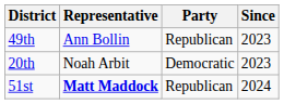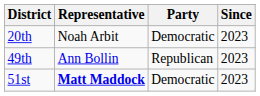 <table class="wikitable">
 <tr>
 <th>District</th>
 <th>Representative</th>
 <th>Party</th>
 <th>Since</th>
 </tr>
 <tr>
+<td><a href='#'>20th</a></td>
+<td>Noah Arbit</td>
+<td>Democratic</td>
+<td>2023</td>
+</tr>
+<tr>
 <td><a href='#'>49th</a></td>
 <td><a href='#'>Ann Bollin</a></td>
 <td>Republican</td>
 <td>2023</td>
 </tr>
 <tr>
-<td><a href='#'>20th</a></td>
-<td>Noah Arbit</td>
+<td><a href='#'>51st</a></td>
+<td><strong><a href='#'>Matt Maddock</a></strong></td>
 <td>Democratic</td>
 <td>2023</td>
 </tr>
-<tr>
-<td><a href='#'>51st</a></td>
-<td><strong><a href='#'>Matt Maddock</a></strong></td>
-<td>Republican</td>
-<td>2024</td>
-</tr>
 </table>
